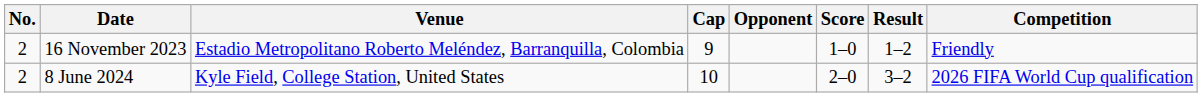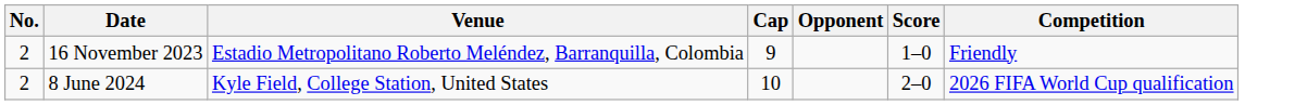 <table class=wikitable style="text-align: left;" align=center>
 <tr>
 <th>No.</th>
 <th>Date</th>
 <th>Venue</th>
 <th>Cap</th>
 <th>Opponent</th>
 <th>Score</th>
-<th>Result</th>
 <th>Competition</th>
 </tr>
 <tr>
 <td align="center">2</td>
 <td>16 November 2023</td>
 <td><a href='#'>Estadio Metropolitano Roberto Meléndez</a>, <a href='#'>Barranquilla</a>, Colombia</td>
 <td align=center>9</td>
 <td></td>
 <td align="center">1–0</td>
-<td align="center">1–2</td>
 <td><a href='#'>Friendly</a></td>
 </tr>
 <tr>
 <td align="center">2</td>
 <td>8 June 2024</td>
 <td><a href='#'>Kyle Field</a>, <a href='#'>College Station</a>, United States</td>
 <td align=center>10</td>
 <td></td>
 <td align="center">2–0</td>
-<td align="center">3–2</td>
 <td><a href='#'>2026 FIFA World Cup qualification</a></td>
 </tr>
 </table>
